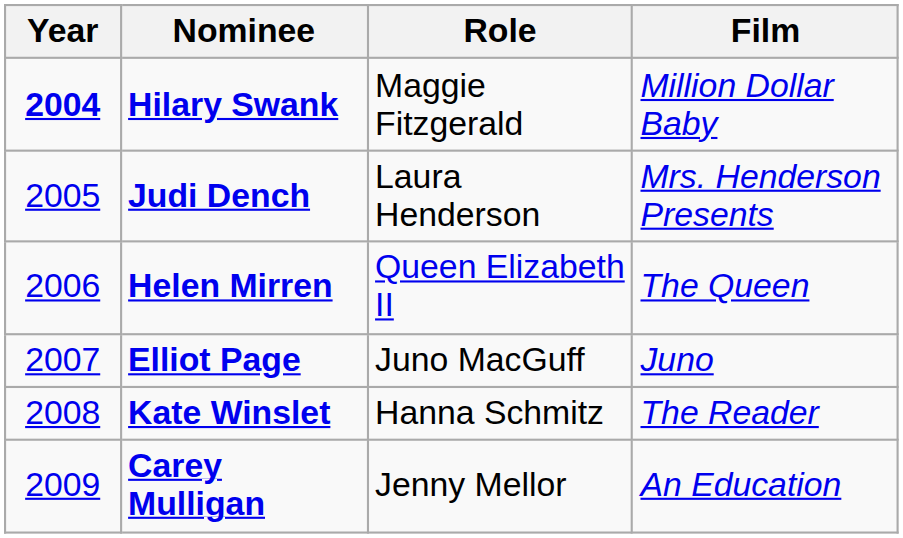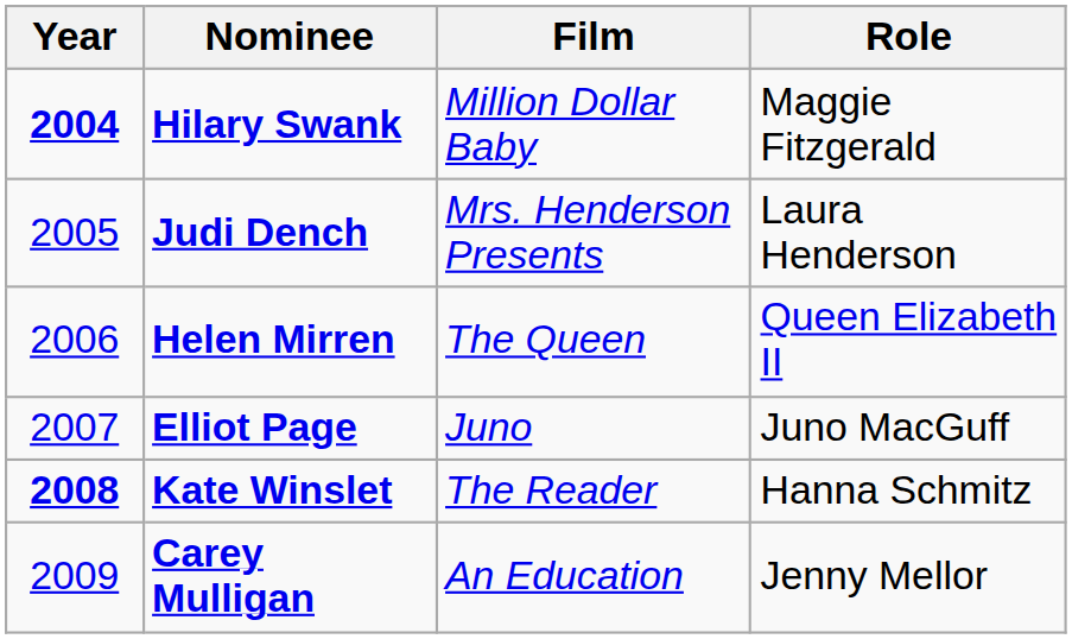 <table class="wikitable" width="68%" cellpadding="5">
 <tr>
 <th width="100"><strong>Year</strong></th>
 <th width="300"><strong>Nominee</strong></th>
+<th width="300"><strong>Film</strong></th>
 <th width="300"><strong>Role</strong></th>
-<th width="300"><strong>Film</strong></th>
 </tr>
 <tr>
 <td style="text-align:center;"><strong><a href='#'>2004</a></strong></td>
 <td><strong><a href='#'>Hilary Swank</a></strong></td>
+<td><em><a href='#'>Million Dollar Baby</a></em></td>
 <td>Maggie Fitzgerald</td>
-<td><em><a href='#'>Million Dollar Baby</a></em></td>
 </tr>
 <tr>
 <td style="text-align:center;"><a href='#'>2005</a></td>
 <td><strong><a href='#'>Judi Dench</a></strong></td>
+<td><em><a href='#'>Mrs. Henderson Presents</a></em></td>
 <td>Laura Henderson</td>
-<td><em><a href='#'>Mrs. Henderson Presents</a></em></td>
 </tr>
 <tr>
 <td style="text-align:center;"><a href='#'>2006</a></td>
 <td><strong><a href='#'>Helen Mirren</a></strong></td>
+<td><em><a href='#'>The Queen</a></em></td>
 <td><a href='#'>Queen Elizabeth II</a></td>
-<td><em><a href='#'>The Queen</a></em></td>
 </tr>
 <tr>
 <td style="text-align:center;"><a href='#'>2007</a></td>
 <td><strong><a href='#'>Elliot Page</a></strong></td>
+<td><em><a href='#'>Juno</a></em></td>
 <td>Juno MacGuff</td>
-<td><em><a href='#'>Juno</a></em></td>
 </tr>
 <tr>
-<td style="text-align:center;"><a href='#'>2008</a></td>
+<td style="text-align:center;"><strong><a href='#'>2008</a></strong></td>
 <td><strong><a href='#'>Kate Winslet</a></strong></td>
+<td><em><a href='#'>The Reader</a></em></td>
 <td>Hanna Schmitz</td>
-<td><em><a href='#'>The Reader</a></em></td>
 </tr>
 <tr>
 <td style="text-align:center;"><a href='#'>2009</a></td>
 <td><strong><a href='#'>Carey Mulligan</a></strong></td>
+<td><em><a href='#'>An Education</a></em></td>
 <td>Jenny Mellor</td>
-<td><em><a href='#'>An Education</a></em></td>
 </tr>
 </table>
